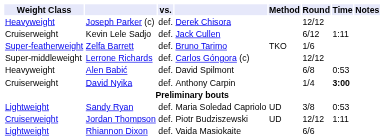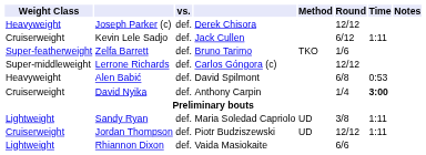 <table class="toccolours" style="font-size: 85%;">
 <tr>
 <th style="background:#e6e8fa; color:#000; text-align:center;">Weight Class</th>
 <th style="background:#e6e8fa; color:#000; text-align:center;"></th>
 <th style="background:#e6e8fa; color:#000; text-align:center;">vs.</th>
 <th style="background:#e6e8fa; color:#000; text-align:center;"></th>
 <th style="background:#e6e8fa; color:#000; text-align:center;">Method</th>
 <th style="background:#e6e8fa; color:#000; text-align:center;">Round</th>
 <th style="background:#e6e8fa; color:#000; text-align:center;">Time</th>
 <th style="background:#e6e8fa; color:#000; text-align:center;">Notes</th>
 </tr>
 <tr>
 <td><a href='#'>Heavyweight</a></td>
 <td><a href='#'>Joseph Parker</a> (c)</td>
 <td>def.</td>
 <td><a href='#'>Derek Chisora</a></td>
 <td></td>
 <td>12/12</td>
 <td></td>
 <td></td>
 </tr>
 <tr>
 <td>Cruiserweight</td>
 <td>Kevin Lele Sadjo</td>
 <td>def.</td>
 <td><a href='#'>Jack Cullen</a></td>
 <td></td>
 <td>6/12</td>
 <td>1:11</td>
 <td></td>
 </tr>
 <tr>
 <td><a href='#'>Super-featherweight</a></td>
 <td><a href='#'>Zelfa Barrett</a></td>
 <td>def.</td>
 <td><a href='#'>Bruno Tarimo</a></td>
 <td>TKO</td>
 <td>1/6</td>
 <td></td>
 <td></td>
 </tr>
 <tr>
 <td>Super-middleweight</td>
 <td><a href='#'>Lerrone Richards</a></td>
 <td>def.</td>
 <td><a href='#'>Carlos Góngora</a> (c)</td>
 <td></td>
 <td>12/12</td>
 <td></td>
 <td></td>
 </tr>
 <tr>
 <td>Heavyweight</td>
 <td><a href='#'>Alen Babić</a></td>
 <td>def.</td>
 <td>David Spilmont</td>
 <td></td>
 <td>6/8</td>
 <td>0:53</td>
 <td></td>
 </tr>
 <tr>
 <td>Cruiserweight</td>
 <td><a href='#'>David Nyika</a></td>
 <td>def.</td>
 <td>Anthony Carpin</td>
 <td></td>
 <td>1/4</td>
 <td><strong>3:00</strong></td>
 </tr>
 <tr>
 <th colspan=8>Preliminary bouts</th>
 </tr>
 <tr>
 <td><a href='#'>Lightweight</a></td>
 <td><a href='#'>Sandy Ryan</a></td>
 <td>def.</td>
 <td>Maria Soledad Capriolo</td>
 <td>UD</td>
 <td>3/8</td>
-<td>0:53</td>
+<td>1:11</td>
 <td></td>
 </tr>
 <tr>
 <td><a href='#'>Cruiserweight</a></td>
 <td><a href='#'>Jordan Thompson</a></td>
 <td>def.</td>
 <td>Piotr Budziszewski</td>
 <td>UD</td>
 <td>12/12</td>
 <td>1:11</td>
 <td></td>
 </tr>
 <tr>
 <td><a href='#'>Lightweight</a></td>
 <td><a href='#'>Rhiannon Dixon</a></td>
 <td>def.</td>
 <td>Vaida Masiokaite</td>
 <td></td>
 <td>6/6</td>
 <td></td>
 <td></td>
 </tr>
 </table>
